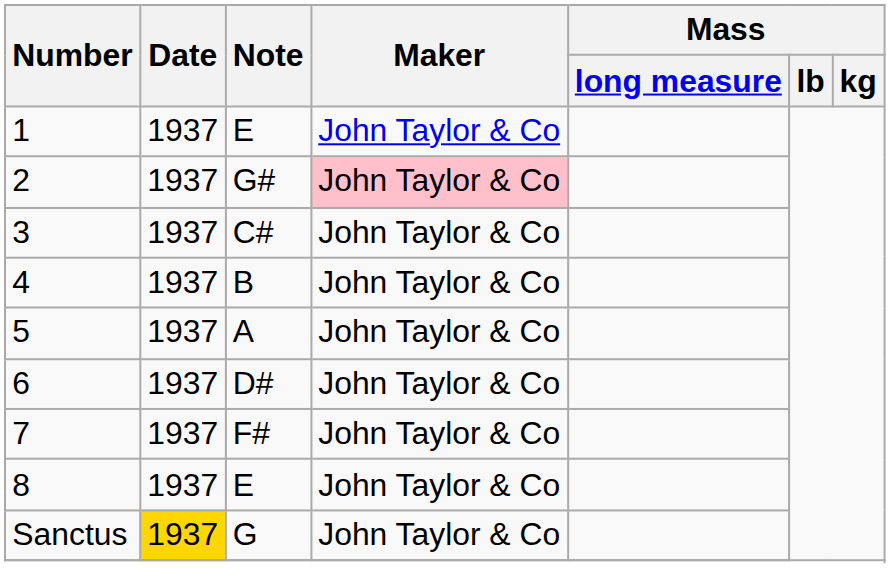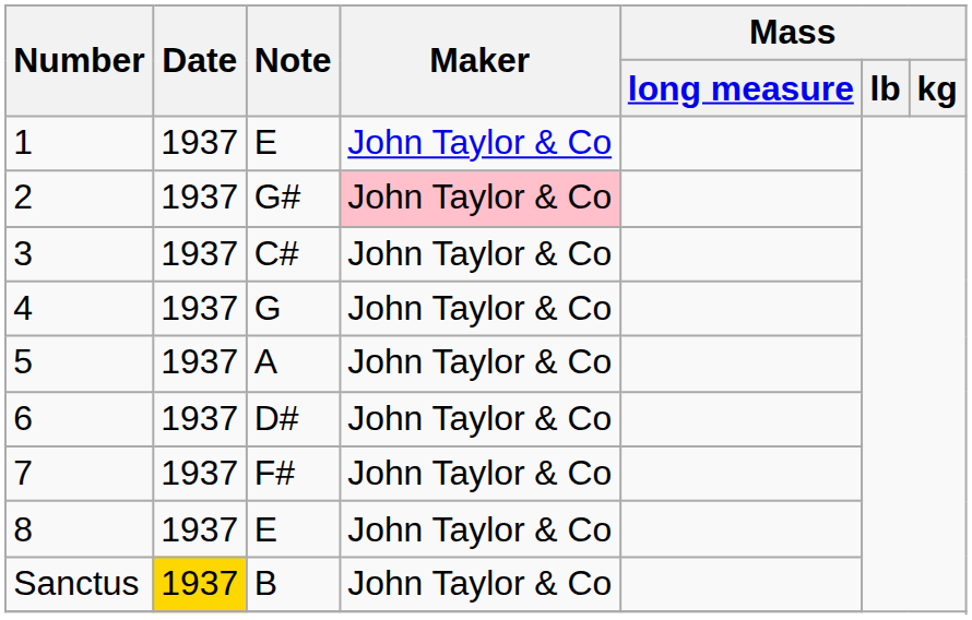 <table class="wikitable">
 <tr>
 <th rowspan=2>Number</th>
 <th rowspan=2>Date</th>
 <th rowspan=2>Note</th>
 <th rowspan=2>Maker</th>
 <th colspan=3>Mass</th>
 </tr>
 <tr>
 <th><a href='#'>long measure</a></th>
 <th>lb</th>
 <th>kg</th>
 </tr>
 <tr>
 <td>1</td>
 <td>1937</td>
 <td>E</td>
 <td><a href='#'>John Taylor & Co</a></td>
 <td></td>
 </tr>
 <tr>
 <td>2</td>
 <td>1937</td>
 <td>G#</td>
 <td style="background: pink;">John Taylor & Co</td>
 <td></td>
 </tr>
 <tr>
 <td>3</td>
 <td>1937</td>
 <td>C#</td>
 <td>John Taylor & Co</td>
 <td></td>
 </tr>
 <tr>
 <td>4</td>
 <td>1937</td>
-<td>B</td>
+<td>G</td>
 <td>John Taylor & Co</td>
 <td></td>
 </tr>
 <tr>
 <td>5</td>
 <td>1937</td>
 <td>A</td>
 <td>John Taylor & Co</td>
 <td></td>
 </tr>
 <tr>
 <td>6</td>
 <td>1937</td>
 <td>D#</td>
 <td>John Taylor & Co</td>
 <td></td>
 </tr>
 <tr>
 <td>7</td>
 <td>1937</td>
 <td>F#</td>
 <td>John Taylor & Co</td>
 <td></td>
 </tr>
 <tr>
 <td>8</td>
 <td>1937</td>
 <td>E</td>
 <td>John Taylor & Co</td>
 <td></td>
 </tr>
 <tr>
 <td>Sanctus</td>
 <td style="background: gold;">1937</td>
-<td>G</td>
+<td>B</td>
 <td>John Taylor & Co</td>
 <td></td>
 </tr>
 <tr>
 </tr>
 </table>
